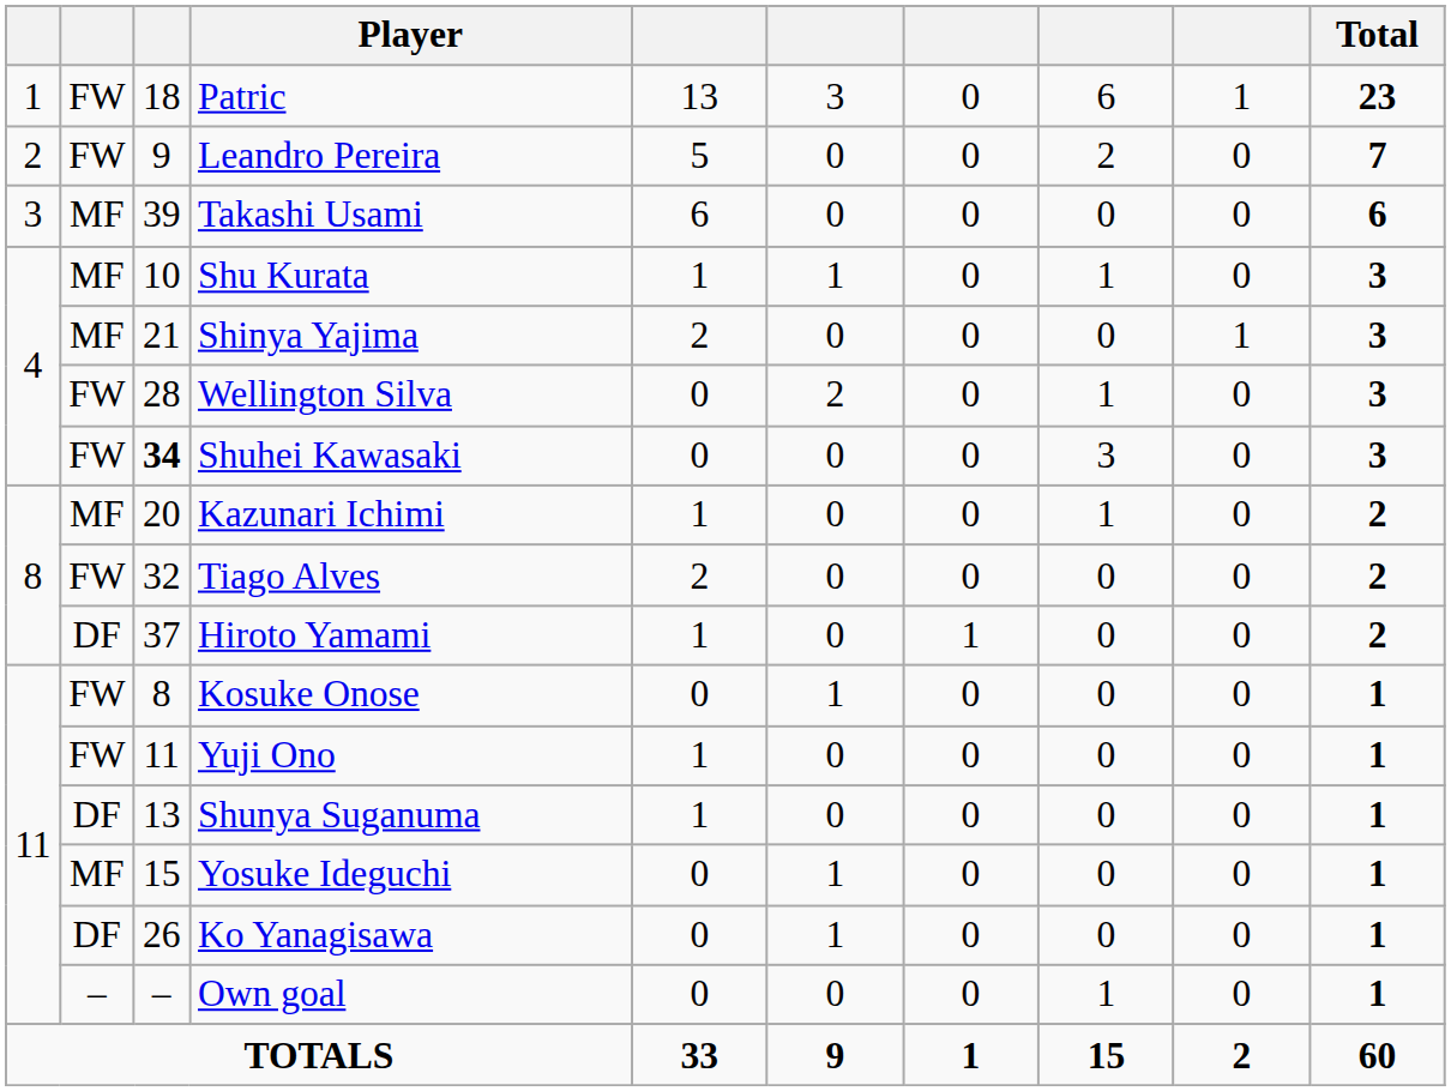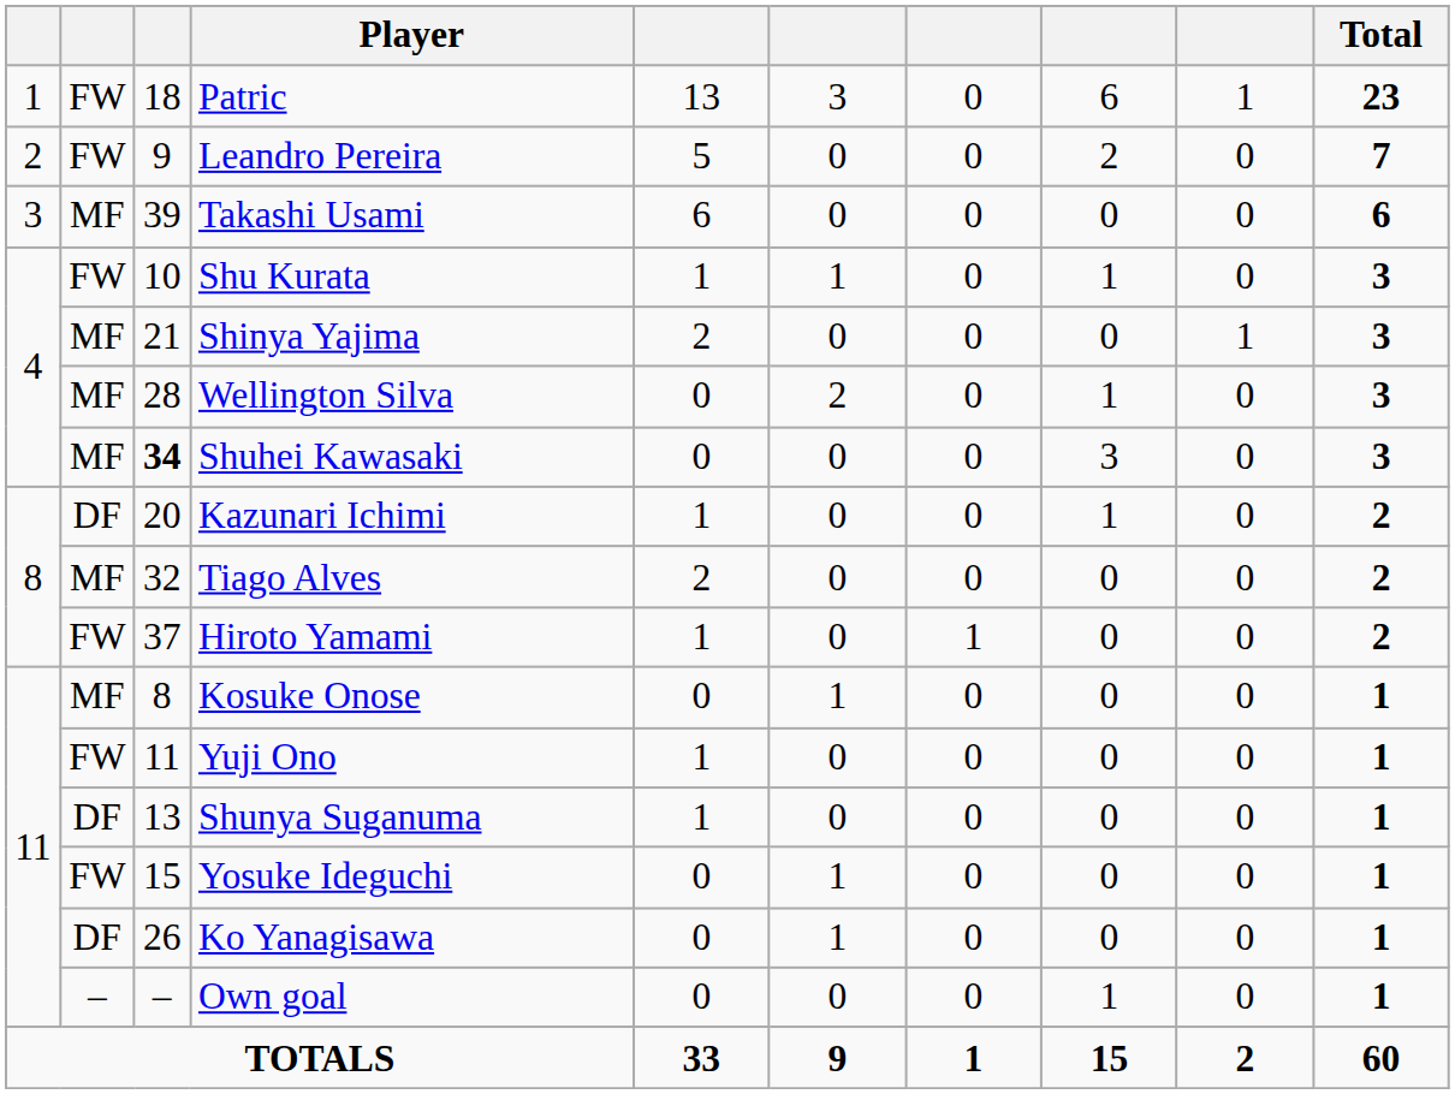 <table class="wikitable sortable" style="text-align:center">
 <tr>
 <th width=10></th>
 <th width=10></th>
 <th width=10></th>
 <th width=180>Player</th>
 <th width=50></th>
 <th width=50></th>
 <th width=50></th>
 <th width=50></th>
 <th width=50></th>
 <th width=50>Total</th>
 </tr>
 <tr>
 <td rowspan="1">1</td>
 <td>FW</td>
 <td>18</td>
 <td align=left> <a href='#'>Patric</a></td>
 <td>13</td>
 <td>3</td>
 <td>0</td>
 <td>6</td>
 <td>1</td>
 <td><strong>23</strong></td>
 </tr>
 <tr>
 <td rowspan="1">2</td>
 <td>FW</td>
 <td>9</td>
 <td align="left"> <a href='#'>Leandro Pereira</a></td>
 <td>5</td>
 <td>0</td>
 <td>0</td>
 <td>2</td>
 <td>0</td>
 <td><strong>7</strong></td>
 </tr>
 <tr>
 <td rowspan="1">3</td>
 <td>MF</td>
 <td>39</td>
 <td align="left"> <a href='#'>Takashi Usami</a></td>
 <td>6</td>
 <td>0</td>
 <td>0</td>
 <td>0</td>
 <td>0</td>
 <td><strong>6</strong></td>
 </tr>
 <tr>
 <td rowspan="4">4</td>
-<td>MF</td>
+<td>FW</td>
 <td>10</td>
 <td align="left"> <a href='#'>Shu Kurata</a></td>
 <td>1</td>
 <td>1</td>
 <td>0</td>
 <td>1</td>
 <td>0</td>
 <td><strong>3</strong></td>
 </tr>
 <tr>
 <td>MF</td>
 <td>21</td>
 <td align="left"> <a href='#'>Shinya Yajima</a></td>
 <td>2</td>
 <td>0</td>
 <td>0</td>
 <td>0</td>
 <td>1</td>
 <td><strong>3</strong></td>
 </tr>
 <tr>
-<td>FW</td>
+<td>MF</td>
 <td>28</td>
 <td align="left"> <a href='#'>Wellington Silva</a></td>
 <td>0</td>
 <td>2</td>
 <td>0</td>
 <td>1</td>
 <td>0</td>
 <td><strong>3</strong></td>
 </tr>
 <tr>
-<td>FW</td>
+<td>MF</td>
 <td><strong>34</strong></td>
 <td align="left"> <a href='#'>Shuhei Kawasaki</a></td>
 <td>0</td>
 <td>0</td>
 <td>0</td>
 <td>3</td>
 <td>0</td>
 <td><strong>3</strong></td>
 </tr>
 <tr>
 <td rowspan="3">8</td>
-<td>MF</td>
+<td>DF</td>
 <td>20</td>
 <td align="left"> <a href='#'>Kazunari Ichimi</a></td>
 <td>1</td>
 <td>0</td>
 <td>0</td>
 <td>1</td>
 <td>0</td>
 <td><strong>2</strong></td>
 </tr>
 <tr>
-<td>FW</td>
+<td>MF</td>
 <td>32</td>
 <td align="left"> <a href='#'>Tiago Alves</a></td>
 <td>2</td>
 <td>0</td>
 <td>0</td>
 <td>0</td>
 <td>0</td>
 <td><strong>2</strong></td>
 </tr>
 <tr>
-<td>DF</td>
+<td>FW</td>
 <td>37</td>
 <td align="left"> <a href='#'>Hiroto Yamami</a></td>
 <td>1</td>
 <td>0</td>
 <td>1</td>
 <td>0</td>
 <td>0</td>
 <td><strong>2</strong></td>
 </tr>
 <tr>
 <td rowspan="6">11</td>
-<td>FW</td>
+<td>MF</td>
 <td>8</td>
 <td align="left"> <a href='#'>Kosuke Onose</a></td>
 <td>0</td>
 <td>1</td>
 <td>0</td>
 <td>0</td>
 <td>0</td>
 <td><strong>1</strong></td>
 </tr>
 <tr>
 <td>FW</td>
 <td>11</td>
 <td align="left"> <a href='#'>Yuji Ono</a></td>
 <td>1</td>
 <td>0</td>
 <td>0</td>
 <td>0</td>
 <td>0</td>
 <td><strong>1</strong></td>
 </tr>
 <tr>
 <td>DF</td>
 <td>13</td>
 <td align="left"> <a href='#'>Shunya Suganuma</a></td>
 <td>1</td>
 <td>0</td>
 <td>0</td>
 <td>0</td>
 <td>0</td>
 <td><strong>1</strong></td>
 </tr>
 <tr>
-<td>MF</td>
+<td>FW</td>
 <td>15</td>
 <td align="left"> <a href='#'>Yosuke Ideguchi</a></td>
 <td>0</td>
 <td>1</td>
 <td>0</td>
 <td>0</td>
 <td>0</td>
 <td><strong>1</strong></td>
 </tr>
 <tr>
 <td>DF</td>
 <td>26</td>
 <td align="left"> <a href='#'>Ko Yanagisawa</a></td>
 <td>0</td>
 <td>1</td>
 <td>0</td>
 <td>0</td>
 <td>0</td>
 <td><strong>1</strong></td>
 </tr>
 <tr>
 <td>–</td>
 <td>–</td>
 <td align="left"><a href='#'>Own goal</a></td>
 <td>0</td>
 <td>0</td>
 <td>0</td>
 <td>1</td>
 <td>0</td>
 <td><strong>1</strong></td>
 </tr>
 <tr>
 <td colspan="4"><strong>TOTALS</strong></td>
 <td><strong>33</strong></td>
 <td><strong>9</strong></td>
 <td><strong>1</strong></td>
 <td><strong>15</strong></td>
 <td><strong>2</strong></td>
 <td><strong>60</strong></td>
 </tr>
 </table>
